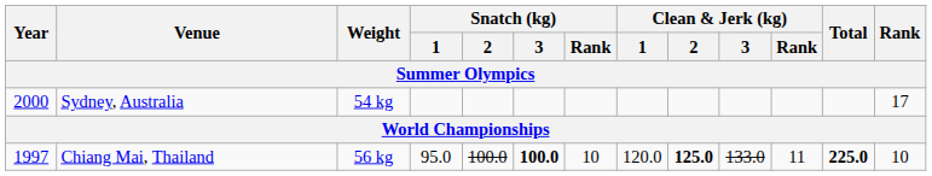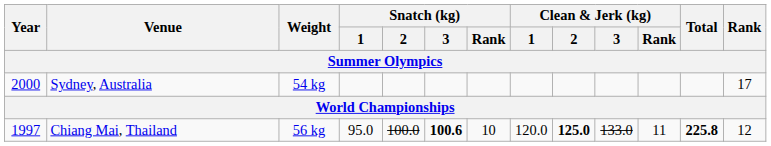 <table class = "wikitable" style="text-align:center;">
 <tr>
 <th rowspan=2 width=40>Year</th>
 <th rowspan=2 width=250>Venue</th>
 <th rowspan=2 width=60>Weight</th>
 <th colspan=4>Snatch (kg)</th>
 <th colspan=4>Clean & Jerk (kg)</th>
 <th rowspan=2 width=40>Total</th>
 <th rowspan=2 width=40>Rank</th>
 </tr>
 <tr>
 <th width=40>1</th>
 <th width=40>2</th>
 <th width=40>3</th>
 <th width=40>Rank</th>
 <th width=40>1</th>
 <th width=40>2</th>
 <th width=40>3</th>
 <th width=40>Rank</th>
 </tr>
 <tr>
 <th colspan=13><a href='#'>Summer Olympics</a></th>
 </tr>
 <tr>
 <td><a href='#'>2000</a></td>
 <td align=left> <a href='#'>Sydney</a>, <a href='#'>Australia</a></td>
 <td><a href='#'>54 kg</a></td>
 <td></td>
 <td></td>
 <td></td>
 <td></td>
 <td></td>
 <td></td>
 <td></td>
 <td></td>
 <td></td>
 <td>17</td>
 </tr>
 <tr>
 <th colspan=13><a href='#'>World Championships</a></th>
 </tr>
 <tr>
 <td><a href='#'>1997</a></td>
 <td align=left> <a href='#'>Chiang Mai</a>, <a href='#'>Thailand</a></td>
 <td><a href='#'>56 kg</a></td>
 <td>95.0</td>
 <td><s>100.0</s></td>
-<td><strong>100.0</strong></td>
+<td><strong>100.6</strong></td>
 <td>10</td>
 <td>120.0</td>
 <td><strong>125.0</strong></td>
 <td><s>133.0</s></td>
 <td>11</td>
-<td><strong>225.0</strong></td>
-<td>10</td>
+<td><strong>225.8</strong></td>
+<td>12</td>
 </tr>
 </table>
